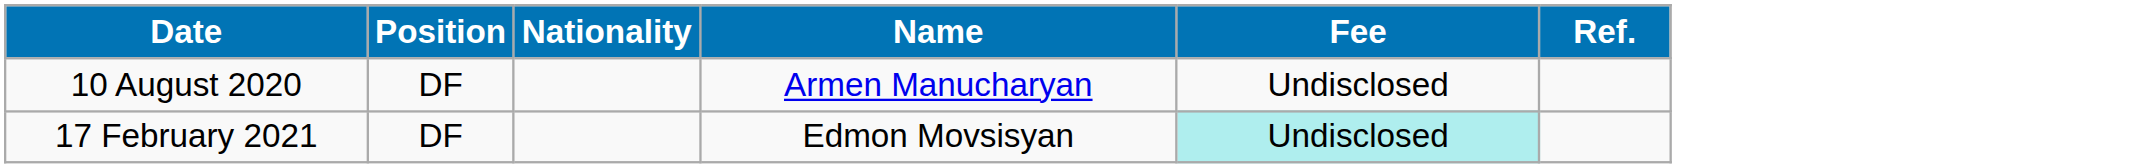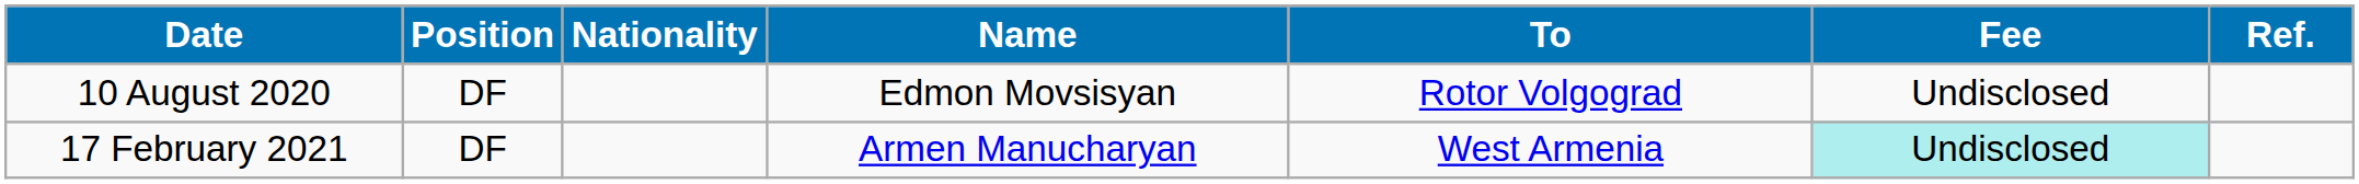 <table class="wikitable"  style="text-align:center; font-size:90%; ">
 <tr>
 <th style="background:#0174B5; color:#FFFFFF; width:150px;">Date</th>
 <th style="background:#0174B5; color:#FFFFFF; width:50px;">Position</th>
 <th style="background:#0174B5; color:#FFFFFF; width:50px;">Nationality</th>
 <th style="background:#0174B5; color:#FFFFFF; width:200px;">Name</th>
+<th style="background:#0174B5; color:#FFFFFF; width:200px;">To</th>
 <th style="background:#0174B5; color:#FFFFFF; width:150px;">Fee</th>
 <th style="background:#0174B5; color:#FFFFFF; width:50px;">Ref.</th>
 </tr>
 <tr>
 <td>10 August 2020</td>
 <td>DF</td>
 <td></td>
-<td><a href='#'>Armen Manucharyan</a></td>
+<td>Edmon Movsisyan</td>
+<td><a href='#'>Rotor Volgograd</a></td>
 <td>Undisclosed</td>
 <td></td>
 </tr>
 <tr>
 <td>17 February 2021</td>
 <td>DF</td>
 <td></td>
-<td>Edmon Movsisyan</td>
+<td><a href='#'>Armen Manucharyan</a></td>
+<td><a href='#'>West Armenia</a></td>
 <td style="background: paleturquoise;">Undisclosed</td>
 <td></td>
 </tr>
 </table>
